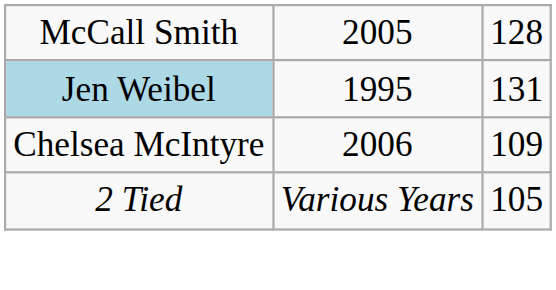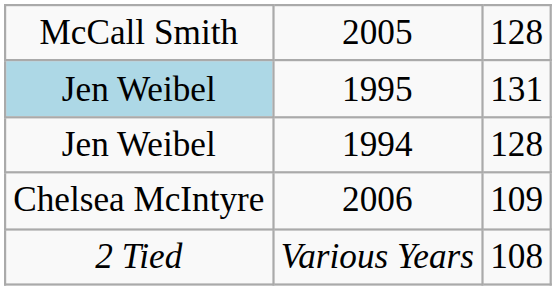 <table class="wikitable" style="text-align: center;">
 <tr>
 <td>McCall Smith</td>
 <td>2005</td>
 <td>128</td>
 </tr>
 <tr>
 <td style="background: lightblue;">Jen Weibel</td>
 <td>1995</td>
 <td>131</td>
 </tr>
 <tr>
+<td>Jen Weibel</td>
+<td>1994</td>
+<td>128</td>
+</tr>
+<tr>
 <td>Chelsea McIntyre</td>
 <td>2006</td>
 <td>109</td>
 </tr>
 <tr>
 <td><em>2 Tied</em></td>
 <td><em>Various Years</em></td>
-<td>105</td>
+<td>108</td>
 </tr>
 </table>
